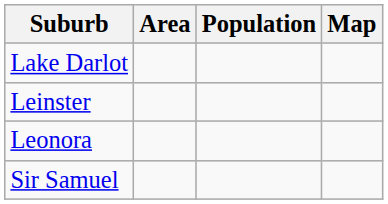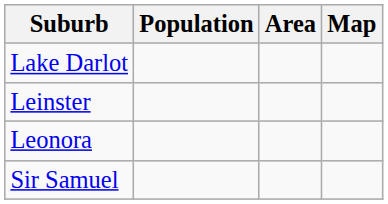 <table class="wikitable sortable">
 <tr>
 <th>Suburb</th>
+<th data-sort-type=number>Population</th>
 <th data-sort-type=number>Area</th>
-<th data-sort-type=number>Population</th>
 <th>Map</th>
 </tr>
 <tr>
 <td><a href='#'>Lake Darlot</a></td>
 <td></td>
 <td></td>
 <td></td>
 </tr>
 <tr>
 <td><a href='#'>Leinster</a></td>
 <td></td>
 <td></td>
 <td></td>
 </tr>
 <tr>
 <td><a href='#'>Leonora</a></td>
 <td></td>
 <td></td>
 <td></td>
 </tr>
 <tr>
 <td><a href='#'>Sir Samuel</a></td>
 <td></td>
 <td></td>
 <td></td>
 </tr>
 </table>
